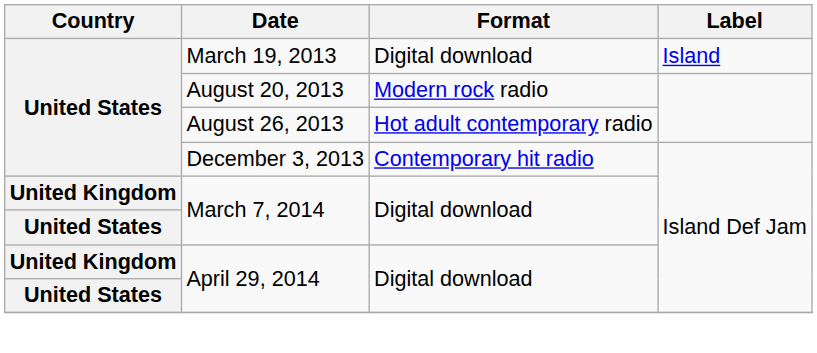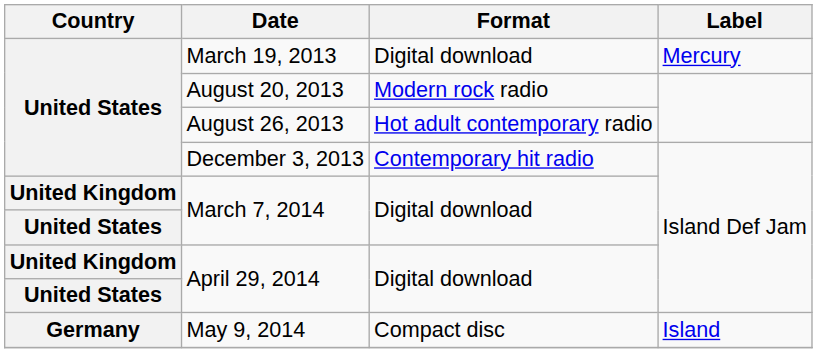 <table class="wikitable plainrowheaders">
 <tr>
 <th scope="col">Country</th>
 <th scope="col">Date</th>
 <th scope="col">Format</th>
 <th scope="col">Label</th>
 </tr>
 <tr>
 <th scope="row" rowspan="4">United States</th>
 <td>March 19, 2013</td>
 <td>Digital download</td>
-<td><a href='#'>Island</a></td>
+<td><a href='#'>Mercury</a></td>
 </tr>
 <tr>
 <td>August 20, 2013</td>
 <td><a href='#'>Modern rock</a> radio</td>
 <td rowspan="2"></td>
 </tr>
 <tr>
 <td>August 26, 2013</td>
 <td><a href='#'>Hot adult contemporary</a> radio</td>
 </tr>
 <tr>
 <td>December 3, 2013</td>
 <td><a href='#'>Contemporary hit radio</a></td>
 <td rowspan="5">Island Def Jam</td>
 </tr>
 <tr>
 <th scope="row">United Kingdom</th>
 <td rowspan="2">March 7, 2014</td>
 <td rowspan="2">Digital download </td>
 </tr>
 <tr>
 <th scope="row">United States</th>
 </tr>
 <tr>
 <th scope="row">United Kingdom</th>
 <td rowspan="2">April 29, 2014</td>
 <td rowspan="2">Digital download </td>
 </tr>
 <tr>
 <th scope="row">United States</th>
 </tr>
 <tr>
+<th scope="row">Germany</th>
+<td>May 9, 2014</td>
+<td>Compact disc</td>
+<td><a href='#'>Island</a></td>
+</tr>
+<tr>
 </tr>
 </table>
